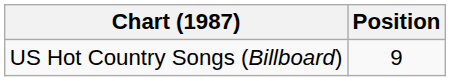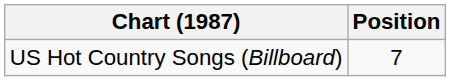 <table class="wikitable">
 <tr>
 <th>Chart (1987)</th>
 <th>Position</th>
 </tr>
 <tr>
 <td>US Hot Country Songs (<em>Billboard</em>)</td>
-<td align="center">9</td>
+<td align="center">7</td>
 </tr>
 </table>
